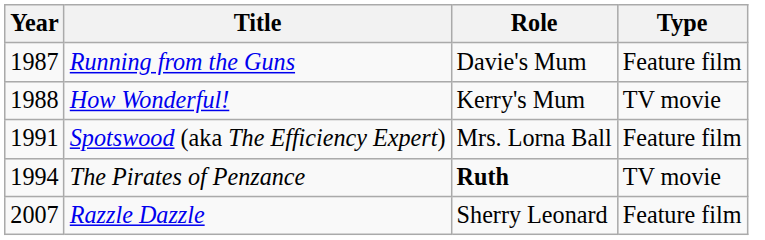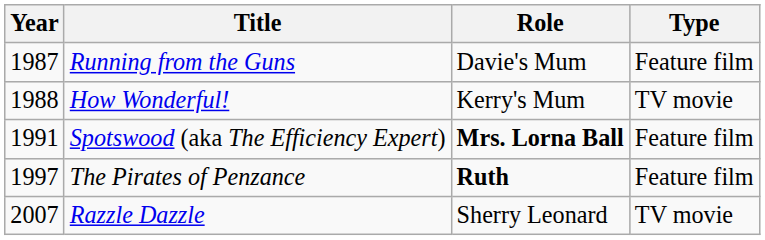 <table class="wikitable">
 <tr>
 <th>Year</th>
 <th>Title</th>
 <th>Role</th>
 <th>Type</th>
 </tr>
 <tr>
 <td>1987</td>
 <td><em><a href='#'>Running from the Guns</a></em></td>
 <td>Davie's Mum</td>
 <td>Feature film</td>
 </tr>
 <tr>
 <td>1988</td>
 <td><em><a href='#'>How Wonderful!</a></em></td>
 <td>Kerry's Mum</td>
 <td>TV movie</td>
 </tr>
 <tr>
 <td>1991</td>
 <td><em><a href='#'>Spotswood</a></em> (aka <em>The Efficiency Expert</em>)</td>
-<td>Mrs. Lorna Ball</td>
+<td><strong>Mrs. Lorna Ball</strong></td>
 <td>Feature film</td>
 </tr>
 <tr>
-<td>1994</td>
+<td>1997</td>
 <td><em>The Pirates of Penzance</em></td>
 <td><strong>Ruth</strong></td>
-<td>TV movie</td>
+<td>Feature film</td>
 </tr>
 <tr>
 <td>2007</td>
 <td><em><a href='#'>Razzle Dazzle</a></em></td>
 <td>Sherry Leonard</td>
-<td>Feature film</td>
+<td>TV movie</td>
 </tr>
 </table>
